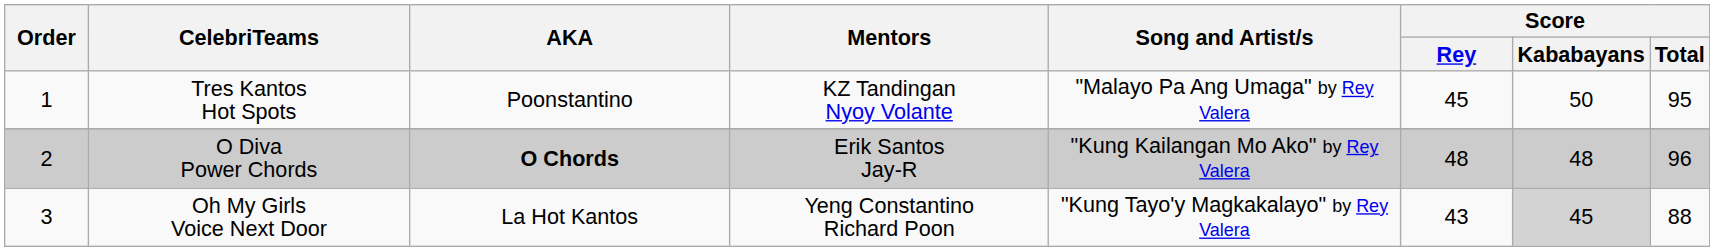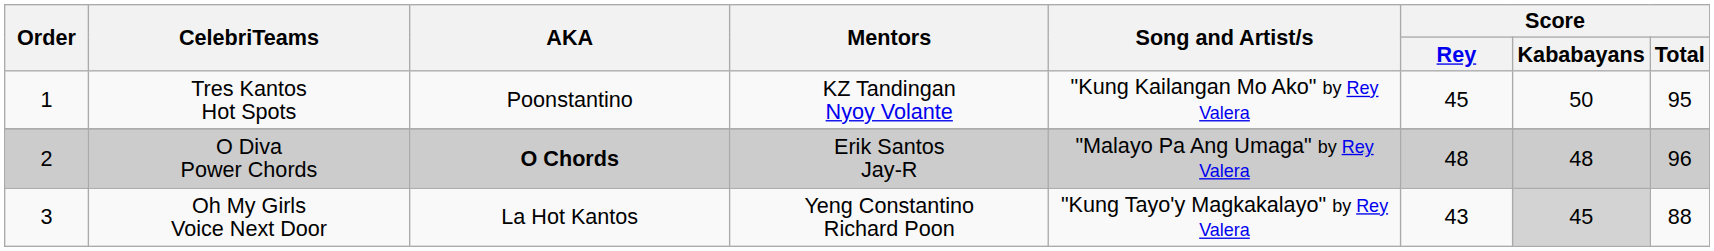 <table class="wikitable" style="text-align:center; line-height:17px; width:100%;">
 <tr>
 <th rowspan="2" scope="col" width="05%">Order</th>
 <th rowspan="2" scope="col" width="20%">CelebriTeams</th>
 <th rowspan="2" scope="col" width="20%">AKA</th>
 <th rowspan="2" scope="col" width="20%">Mentors</th>
 <th rowspan="2" scope="col" width="22%">Song and Artist/s</th>
 <th colspan="3" scope="col" width="28%">Score</th>
 </tr>
 <tr>
 <th width="07%"><a href='#'>Rey</a></th>
 <th width="07%">Kababayans</th>
 <th width="07%">Total</th>
 </tr>
 <tr style="background:;">
 <td>1</td>
 <td>Tres Kantos <br> Hot Spots</td>
 <td>Poonstantino</td>
 <td>KZ Tandingan <br> <a href='#'>Nyoy Volante</a></td>
-<td>"Malayo Pa Ang Umaga" <small>by <a href='#'>Rey Valera</a></small></td>
+<td>"Kung Kailangan Mo Ako" <small>by <a href='#'>Rey Valera</a></small></td>
 <td>45</td>
 <td>50</td>
 <td>95</td>
 </tr>
 <tr>
 </tr>
 <tr style="background:#CCCCCC;">
 <td>2</td>
 <td>O Diva <br> Power Chords</td>
 <td><strong>O Chords</strong></td>
 <td>Erik Santos<br> Jay-R</td>
-<td>"Kung Kailangan Mo Ako" <small>by <a href='#'>Rey Valera</a></small></td>
+<td>"Malayo Pa Ang Umaga" <small>by <a href='#'>Rey Valera</a></small></td>
 <td>48</td>
 <td>48</td>
 <td>96</td>
 </tr>
 <tr>
 <td>3</td>
 <td>Oh My Girls <br> Voice Next Door</td>
 <td>La Hot Kantos</td>
 <td>Yeng Constantino <br> Richard Poon</td>
 <td>"Kung Tayo'y Magkakalayo" <small>by <a href='#'>Rey Valera</a></small></td>
 <td>43</td>
 <td style="background: lightgrey;">45</td>
 <td>88</td>
 </tr>
 </table>
